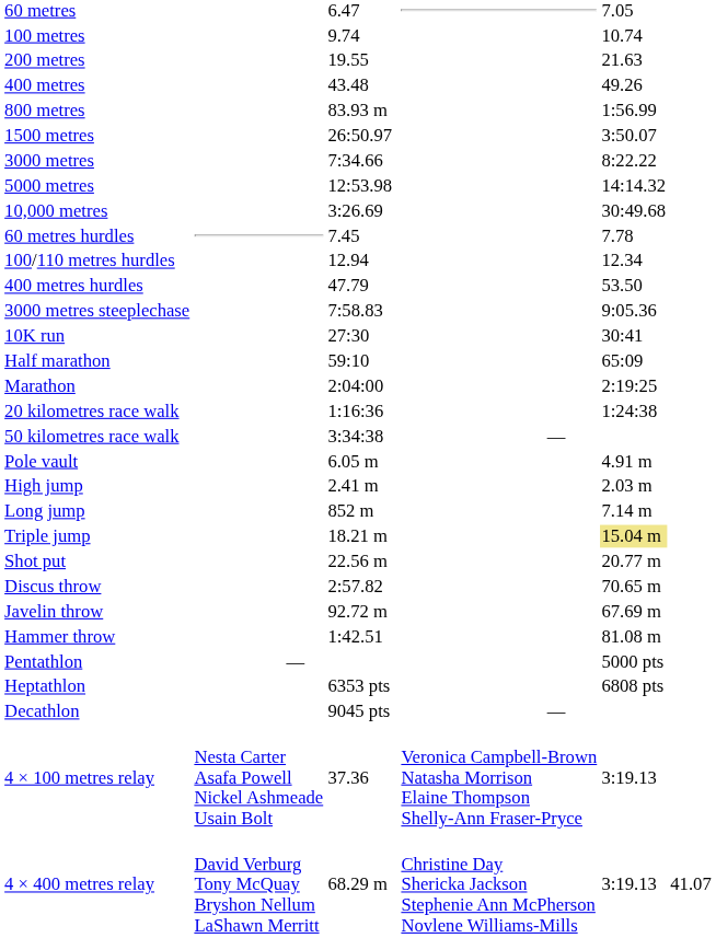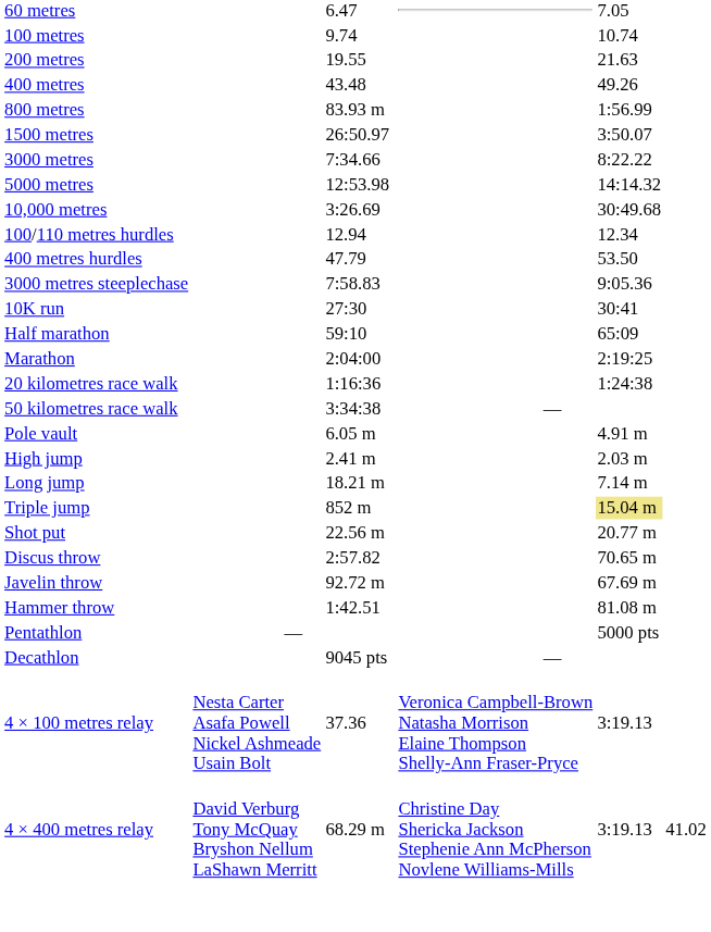 <table>
 <tr>
 <td><a href='#'>60 metres</a></td>
 <td></td>
 <td>6.47</td>
 <td></td>
 <td><hr></td>
 <td>7.05</td>
 <td></td>
 </tr>
 <tr>
 <td><a href='#'>100 metres</a></td>
 <td></td>
 <td>9.74</td>
 <td></td>
 <td></td>
 <td>10.74</td>
 <td></td>
 </tr>
 <tr>
 <td><a href='#'>200 metres</a></td>
 <td></td>
 <td>19.55</td>
 <td></td>
 <td></td>
 <td>21.63</td>
 <td></td>
 </tr>
 <tr>
 <td><a href='#'>400 metres</a></td>
 <td></td>
 <td>43.48</td>
 <td></td>
 <td></td>
 <td>49.26</td>
 <td></td>
 </tr>
 <tr>
 <td><a href='#'>800 metres</a></td>
 <td></td>
 <td>83.93 m</td>
 <td></td>
 <td></td>
 <td>1:56.99</td>
 <td></td>
 </tr>
 <tr>
 <td><a href='#'>1500 metres</a></td>
 <td></td>
 <td>26:50.97</td>
 <td></td>
 <td></td>
 <td>3:50.07</td>
 <td></td>
 </tr>
 <tr>
 <td><a href='#'>3000 metres</a></td>
 <td></td>
 <td>7:34.66</td>
 <td></td>
 <td></td>
 <td>8:22.22</td>
 <td></td>
 </tr>
 <tr>
 <td><a href='#'>5000 metres</a></td>
 <td></td>
 <td>12:53.98</td>
 <td></td>
 <td></td>
 <td>14:14.32</td>
 <td></td>
 </tr>
 <tr>
 <td><a href='#'>10,000 metres</a></td>
 <td></td>
 <td>3:26.69</td>
 <td></td>
 <td></td>
 <td>30:49.68</td>
-<td></td>
-</tr>
-<tr>
-<td><a href='#'>60 metres hurdles</a></td>
-<td><hr></td>
-<td>7.45</td>
-<td></td>
-<td></td>
-<td>7.78</td>
 <td></td>
 </tr>
 <tr>
 <td><a href='#'>100</a>/<a href='#'>110 metres hurdles</a></td>
 <td></td>
 <td>12.94</td>
 <td></td>
 <td></td>
 <td>12.34</td>
 <td></td>
 </tr>
 <tr>
 <td><a href='#'>400 metres hurdles</a></td>
 <td></td>
 <td>47.79</td>
 <td></td>
 <td></td>
 <td>53.50</td>
 <td></td>
 </tr>
 <tr>
 <td><a href='#'>3000 metres steeplechase</a></td>
 <td></td>
 <td>7:58.83</td>
 <td></td>
 <td></td>
 <td>9:05.36</td>
 <td></td>
 </tr>
 <tr>
 <td><a href='#'>10K run</a></td>
 <td></td>
 <td>27:30</td>
 <td></td>
 <td></td>
 <td>30:41</td>
 <td></td>
 </tr>
 <tr>
 <td><a href='#'>Half marathon</a></td>
 <td></td>
 <td>59:10</td>
 <td></td>
 <td></td>
 <td>65:09</td>
 <td></td>
 </tr>
 <tr>
 <td><a href='#'>Marathon</a></td>
 <td></td>
 <td>2:04:00</td>
 <td></td>
 <td></td>
 <td>2:19:25</td>
 <td></td>
 </tr>
 <tr>
 <td><a href='#'>20 kilometres race walk</a></td>
 <td></td>
 <td>1:16:36</td>
 <td></td>
 <td></td>
 <td>1:24:38</td>
 <td></td>
 </tr>
 <tr>
 <td><a href='#'>50 kilometres race walk</a></td>
 <td></td>
 <td>3:34:38</td>
 <td></td>
 <td align=center colspan=3>—</td>
 </tr>
 <tr>
 <td><a href='#'>Pole vault</a></td>
 <td></td>
 <td>6.05 m</td>
 <td></td>
 <td></td>
 <td>4.91 m</td>
 <td></td>
 </tr>
 <tr>
 <td><a href='#'>High jump</a></td>
 <td></td>
 <td>2.41 m</td>
 <td></td>
 <td></td>
 <td>2.03 m</td>
 <td></td>
 </tr>
 <tr>
 <td><a href='#'>Long jump</a></td>
 <td></td>
-<td>852 m</td>
+<td>18.21 m</td>
 <td></td>
 <td></td>
 <td>7.14 m</td>
 <td></td>
 </tr>
 <tr>
 <td><a href='#'>Triple jump</a></td>
 <td></td>
-<td>18.21 m</td>
+<td>852 m</td>
 <td></td>
 <td></td>
 <td style="background: khaki;">15.04 m</td>
 <td></td>
 </tr>
 <tr>
 <td><a href='#'>Shot put</a></td>
 <td></td>
 <td>22.56 m</td>
 <td></td>
 <td></td>
 <td>20.77 m</td>
 <td></td>
 </tr>
 <tr>
 <td><a href='#'>Discus throw</a></td>
 <td></td>
 <td>2:57.82</td>
 <td></td>
 <td></td>
 <td>70.65 m</td>
 <td></td>
 </tr>
 <tr>
 <td><a href='#'>Javelin throw</a></td>
 <td></td>
 <td>92.72 m</td>
 <td></td>
 <td></td>
 <td>67.69 m</td>
 <td></td>
 </tr>
 <tr>
 <td><a href='#'>Hammer throw</a></td>
 <td></td>
 <td>1:42.51</td>
 <td></td>
 <td></td>
 <td>81.08 m</td>
 <td></td>
 </tr>
 <tr>
 <td><a href='#'>Pentathlon</a></td>
 <td align=center colspan=3>—</td>
 <td></td>
 <td>5000 pts</td>
 <td></td>
 </tr>
 <tr>
-<td><a href='#'>Heptathlon</a></td>
-<td></td>
-<td>6353 pts</td>
-<td></td>
-<td></td>
-<td>6808 pts</td>
-<td></td>
-</tr>
-<tr>
 <td><a href='#'>Decathlon</a></td>
 <td></td>
 <td>9045 pts</td>
 <td></td>
 <td align=center colspan=3>—</td>
 </tr>
 <tr>
 <td><a href='#'>4 × 100 metres relay</a></td>
 <td><br><a href='#'>Nesta Carter</a><br><a href='#'>Asafa Powell</a><br><a href='#'>Nickel Ashmeade</a><br><a href='#'>Usain Bolt</a></td>
 <td>37.36</td>
 <td></td>
 <td><br><a href='#'>Veronica Campbell-Brown</a><br><a href='#'>Natasha Morrison</a><br><a href='#'>Elaine Thompson</a><br><a href='#'>Shelly-Ann Fraser-Pryce</a></td>
 <td>3:19.13</td>
 <td></td>
 </tr>
 <tr>
 <td><a href='#'>4 × 400 metres relay</a></td>
 <td><br><a href='#'>David Verburg</a><br><a href='#'>Tony McQuay</a><br><a href='#'>Bryshon Nellum</a><br><a href='#'>LaShawn Merritt</a></td>
 <td>68.29 m</td>
 <td></td>
 <td><br><a href='#'>Christine Day</a><br><a href='#'>Shericka Jackson</a><br><a href='#'>Stephenie Ann McPherson</a><br><a href='#'>Novlene Williams-Mills</a></td>
 <td>3:19.13</td>
-<td>41.07</td>
+<td>41.02</td>
 </tr>
 </table>
